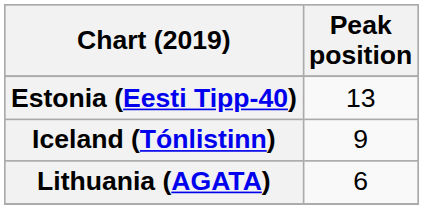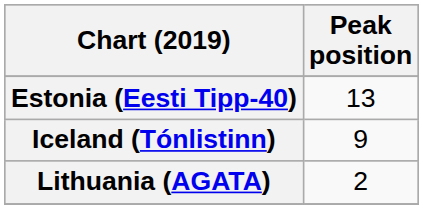 <table class="wikitable sortable plainrowheaders" style="text-align:center">
 <tr>
 <th scope="col">Chart (2019)</th>
 <th scope="col">Peak<br> position</th>
 </tr>
 <tr>
 </tr>
 <tr>
 <th scope="row">Estonia (<a href='#'>Eesti Tipp-40</a>)</th>
 <td>13</td>
 </tr>
 <tr>
 <th scope="row">Iceland (<a href='#'>Tónlistinn</a>)</th>
 <td>9</td>
 </tr>
 <tr>
 <th scope="row">Lithuania (<a href='#'>AGATA</a>)</th>
-<td>6</td>
+<td>2</td>
 </tr>
 <tr>
 </tr>
 <tr>
 </tr>
 <tr>
 </tr>
 <tr>
 </tr>
 <tr>
 </tr>
 <tr>
 </tr>
 </table>
